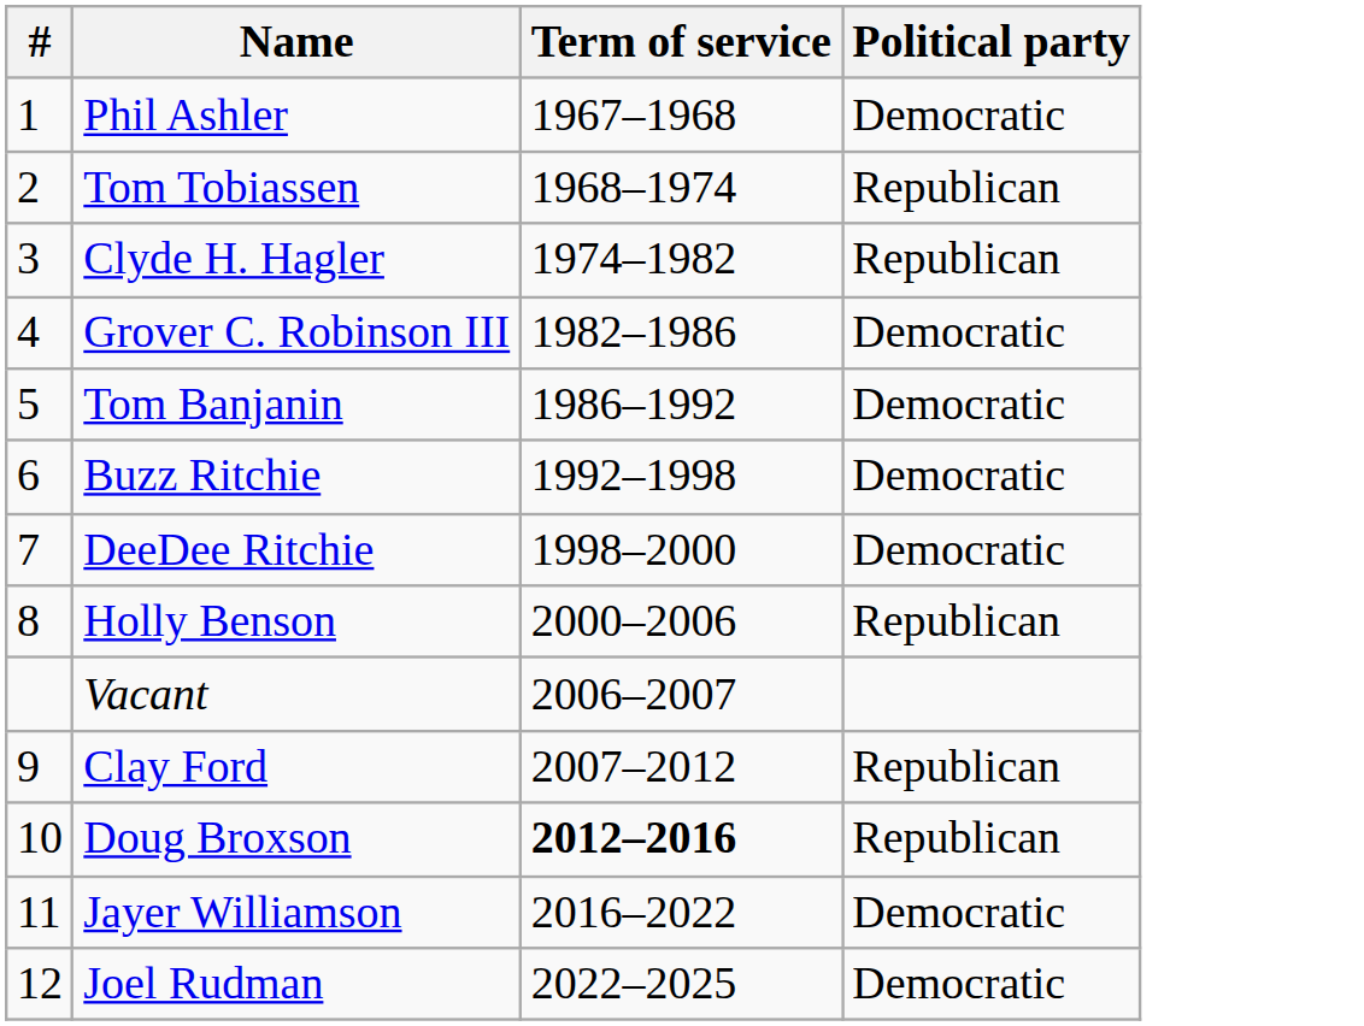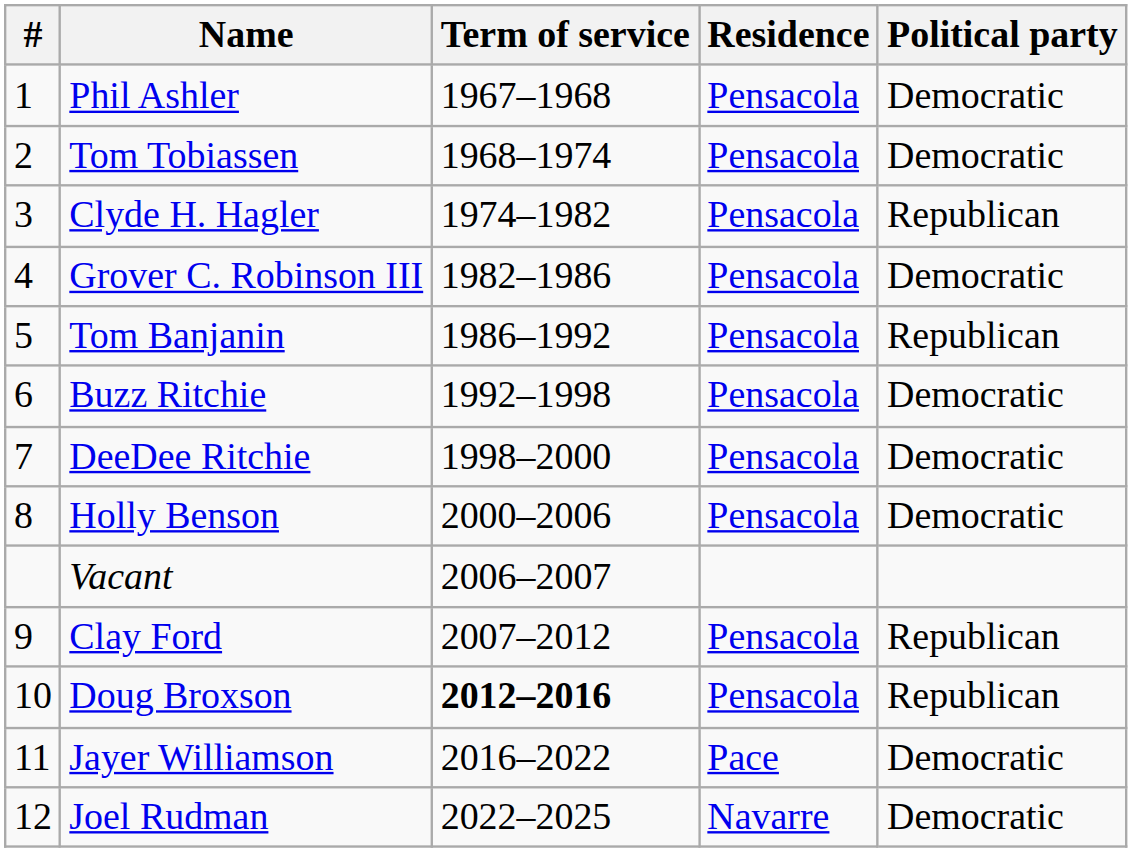 <table class="wikitable sortable">
 <tr>
 <th>#</th>
 <th>Name</th>
 <th>Term of service</th>
+<th>Residence</th>
 <th>Political party</th>
 </tr>
 <tr>
 <td>1</td>
 <td><a href='#'>Phil Ashler</a></td>
 <td>1967–1968</td>
+<td><a href='#'>Pensacola</a></td>
 <td>Democratic</td>
 </tr>
 <tr>
 <td>2</td>
 <td><a href='#'>Tom Tobiassen</a></td>
 <td>1968–1974</td>
-<td>Republican</td>
+<td><a href='#'>Pensacola</a></td>
+<td>Democratic</td>
 </tr>
 <tr>
 <td>3</td>
 <td><a href='#'>Clyde H. Hagler</a></td>
 <td>1974–1982</td>
+<td><a href='#'>Pensacola</a></td>
 <td>Republican</td>
 </tr>
 <tr>
 <td>4</td>
 <td><a href='#'>Grover C. Robinson III</a></td>
 <td>1982–1986</td>
+<td><a href='#'>Pensacola</a></td>
 <td>Democratic</td>
 </tr>
 <tr>
 <td>5</td>
 <td><a href='#'>Tom Banjanin</a></td>
 <td>1986–1992</td>
-<td>Democratic</td>
+<td><a href='#'>Pensacola</a></td>
+<td>Republican</td>
 </tr>
 <tr>
 <td>6</td>
 <td><a href='#'>Buzz Ritchie</a></td>
 <td>1992–1998</td>
+<td><a href='#'>Pensacola</a></td>
 <td>Democratic</td>
 </tr>
 <tr>
 <td>7</td>
 <td><a href='#'>DeeDee Ritchie</a></td>
 <td>1998–2000</td>
+<td><a href='#'>Pensacola</a></td>
 <td>Democratic</td>
 </tr>
 <tr>
 <td>8</td>
 <td><a href='#'>Holly Benson</a></td>
 <td>2000–2006</td>
-<td>Republican</td>
+<td><a href='#'>Pensacola</a></td>
+<td>Democratic</td>
 </tr>
 <tr>
 <td></td>
 <td><em>Vacant</em></td>
 <td>2006–2007</td>
 <td></td>
+<td></td>
 </tr>
 <tr>
 <td>9</td>
 <td><a href='#'>Clay Ford</a></td>
 <td>2007–2012</td>
+<td><a href='#'>Pensacola</a></td>
 <td>Republican</td>
 </tr>
 <tr>
 <td>10</td>
 <td><a href='#'>Doug Broxson</a></td>
 <td><strong>2012–2016</strong></td>
+<td><a href='#'>Pensacola</a></td>
 <td>Republican</td>
 </tr>
 <tr>
 <td>11</td>
 <td><a href='#'>Jayer Williamson</a></td>
 <td>2016–2022</td>
+<td><a href='#'>Pace</a></td>
 <td>Democratic</td>
 </tr>
 <tr>
 <td>12</td>
 <td><a href='#'>Joel Rudman</a></td>
 <td>2022–2025</td>
+<td><a href='#'>Navarre</a></td>
 <td>Democratic</td>
 </tr>
 </table>
